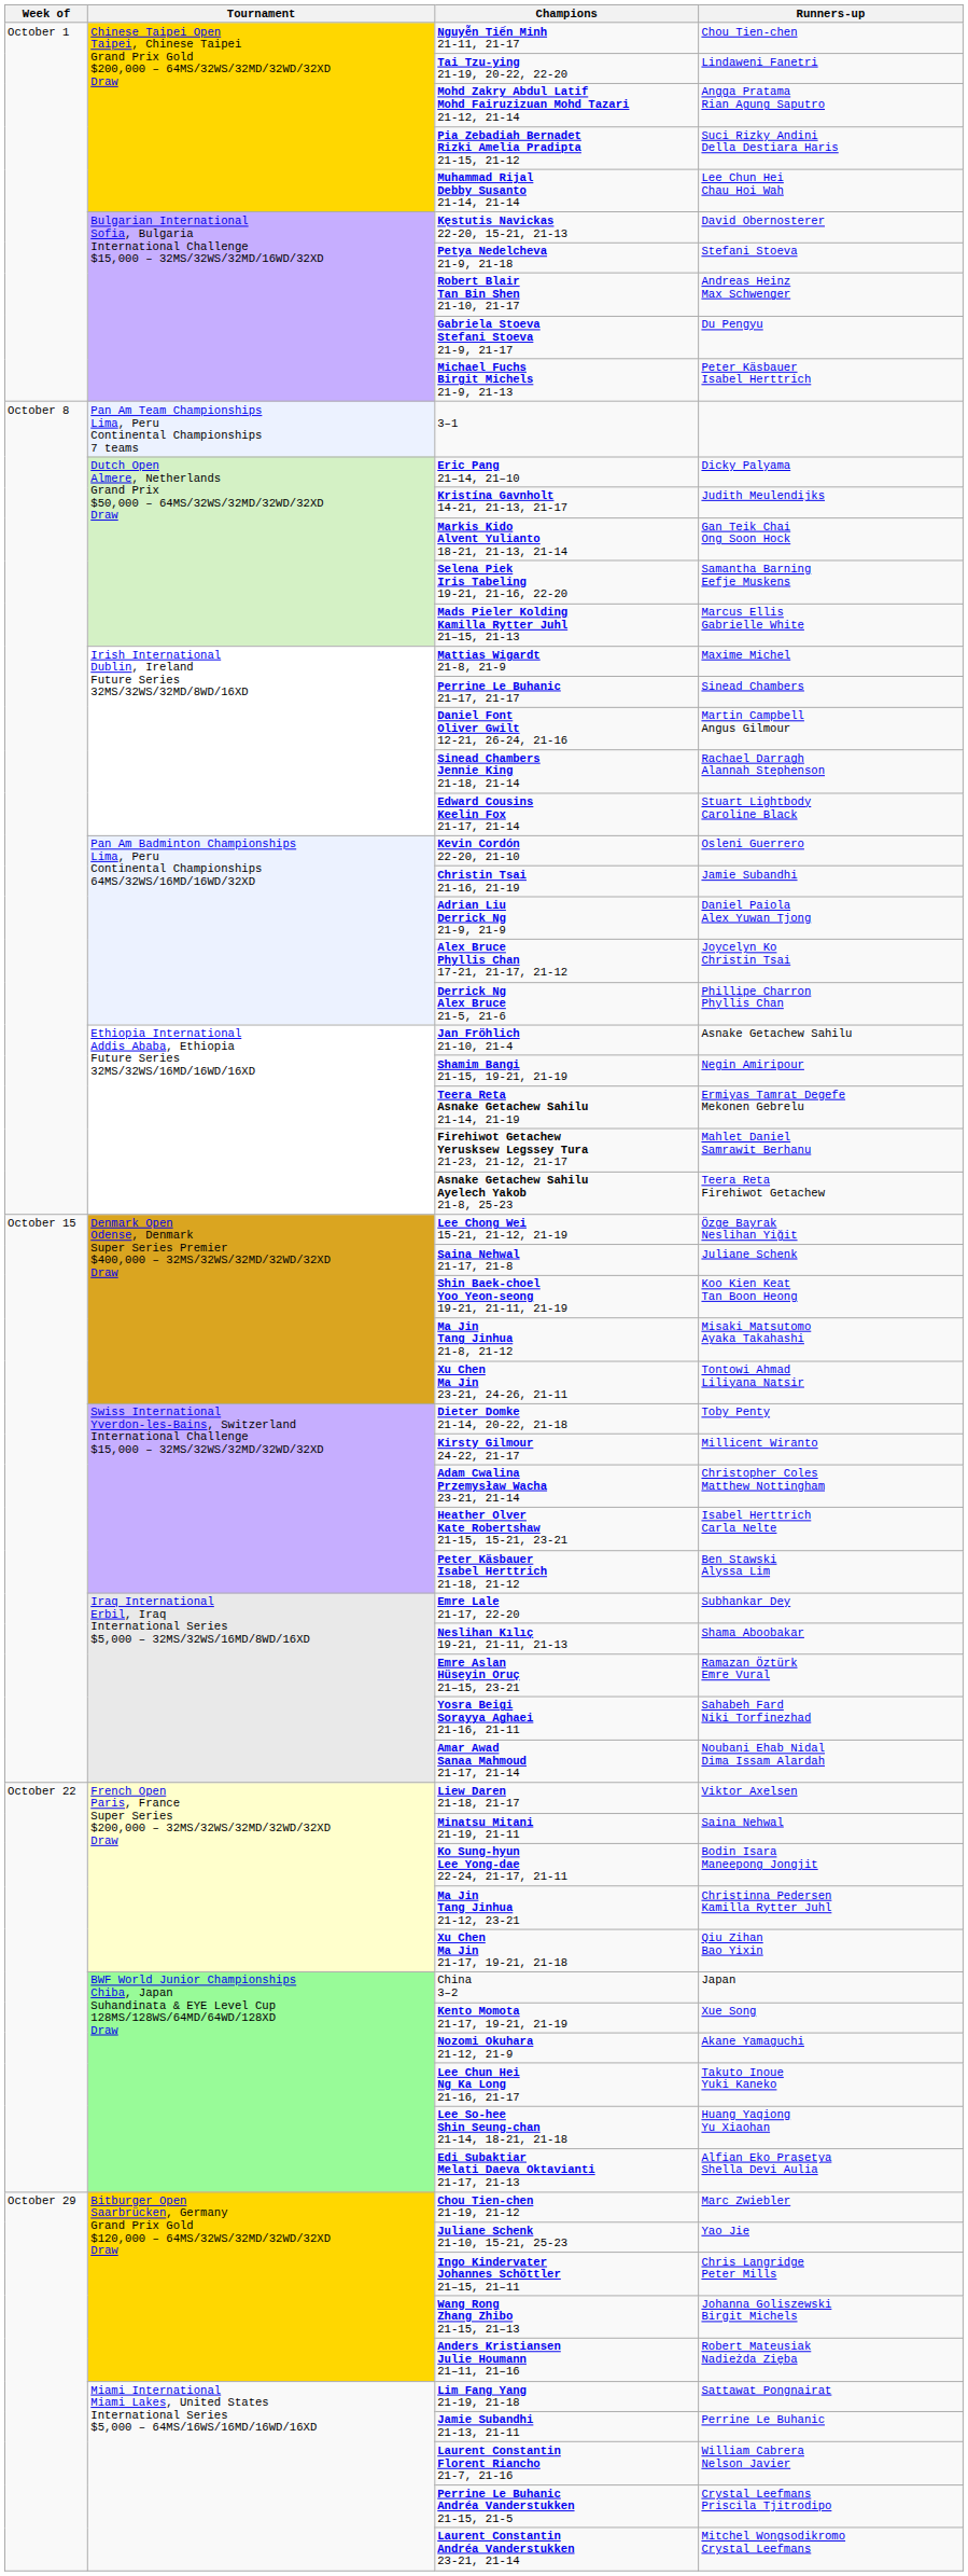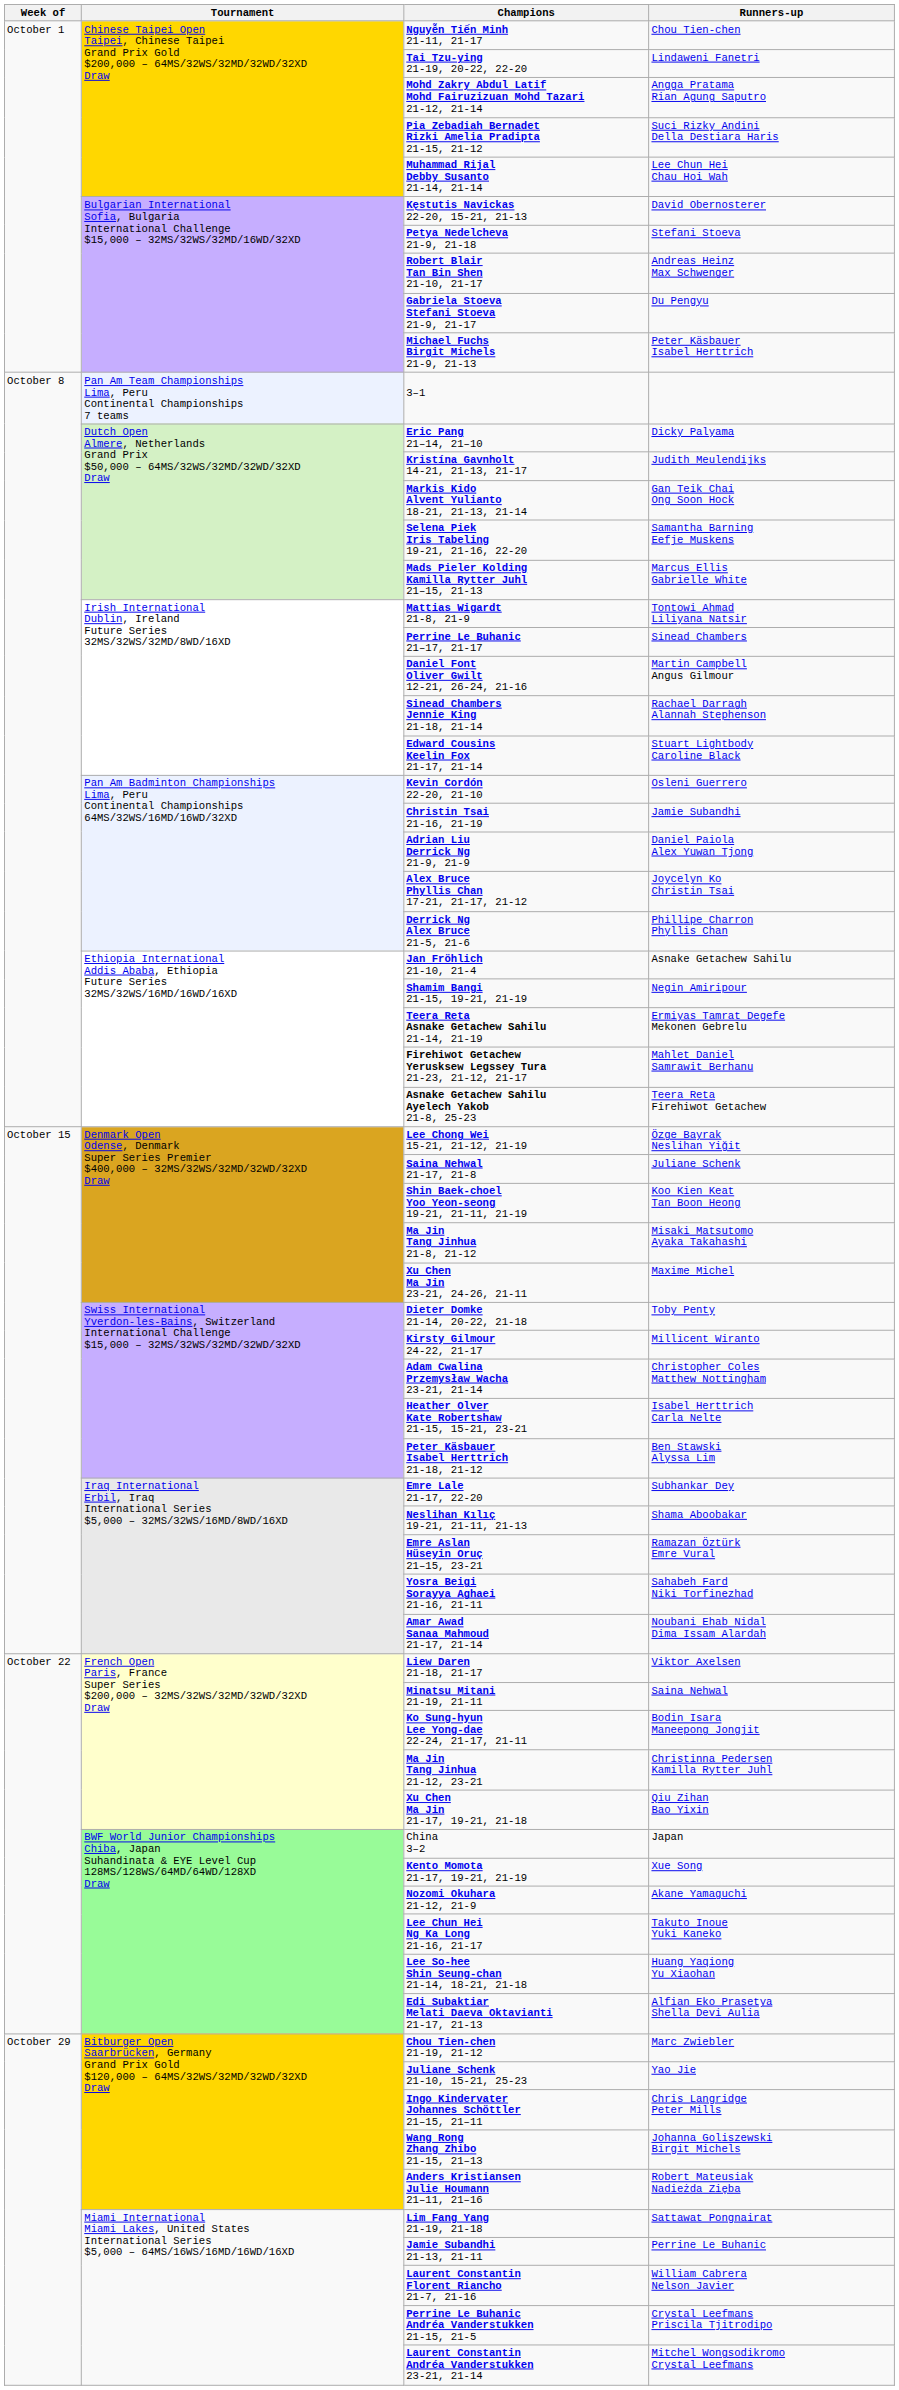 <table class=wikitable style=font-size:85%>
 <tr>
 <th width=75>Week of</th>
 <th width=330>Tournament</th>
 <th width=250>Champions</th>
 <th width=250>Runners-up</th>
 </tr>
 <tr valign=top>
 <td rowspan=10>October 1</td>
 <td style="background:#FFD700;" rowspan="5"><a href='#'>Chinese Taipei Open</a><br><a href='#'>Taipei</a>, Chinese Taipei<br>Grand Prix Gold<br>$200,000 – 64MS/32WS/32MD/32WD/32XD<br><a href='#'>Draw</a></td>
 <td> <strong><a href='#'>Nguyễn Tiến Minh</a></strong><br>21-11, 21-17</td>
 <td> <a href='#'>Chou Tien-chen</a></td>
 </tr>
 <tr valign=top>
 <td> <strong><a href='#'>Tai Tzu-ying</a></strong><br>21-19, 20-22, 22-20</td>
 <td> <a href='#'>Lindaweni Fanetri</a></td>
 </tr>
 <tr valign=top>
 <td> <strong><a href='#'>Mohd Zakry Abdul Latif</a><br> <a href='#'>Mohd Fairuzizuan Mohd Tazari</a></strong><br>21-12, 21-14</td>
 <td> <a href='#'>Angga Pratama</a><br> <a href='#'>Rian Agung Saputro</a></td>
 </tr>
 <tr valign=top>
 <td> <strong><a href='#'>Pia Zebadiah Bernadet</a><br> <a href='#'>Rizki Amelia Pradipta</a></strong><br>21-15, 21-12</td>
 <td> <a href='#'>Suci Rizky Andini</a><br> <a href='#'>Della Destiara Haris</a></td>
 </tr>
 <tr valign=top>
 <td> <strong><a href='#'>Muhammad Rijal</a><br> <a href='#'>Debby Susanto</a></strong><br>21-14, 21-14</td>
 <td> <a href='#'>Lee Chun Hei</a><br> <a href='#'>Chau Hoi Wah</a></td>
 </tr>
 <tr valign=top>
 <td style="background:#C6AEFF;" rowspan="5"><a href='#'>Bulgarian International</a><br><a href='#'>Sofia</a>, Bulgaria<br>International Challenge<br>$15,000 – 32MS/32WS/32MD/16WD/32XD</td>
 <td> <strong><a href='#'>Kęstutis Navickas</a></strong><br>22-20, 15-21, 21-13</td>
 <td> <a href='#'>David Obernosterer</a></td>
 </tr>
 <tr valign=top>
 <td> <strong><a href='#'>Petya Nedelcheva</a></strong><br>21-9, 21-18</td>
 <td> <a href='#'>Stefani Stoeva</a></td>
 </tr>
 <tr valign=top>
 <td> <strong><a href='#'>Robert Blair</a><br> <a href='#'>Tan Bin Shen</a></strong><br>21-10, 21-17</td>
 <td> <a href='#'>Andreas Heinz</a><br> <a href='#'>Max Schwenger</a></td>
 </tr>
 <tr valign=top>
 <td> <strong><a href='#'>Gabriela Stoeva</a><br> <a href='#'>Stefani Stoeva</a></strong><br>21-9, 21-17</td>
 <td> <a href='#'>Du Pengyu</a></td>
 </tr>
 <tr valign=top>
 <td> <strong><a href='#'>Michael Fuchs</a><br> <a href='#'>Birgit Michels</a></strong><br>21-9, 21-13</td>
 <td> <a href='#'>Peter Käsbauer</a><br> <a href='#'>Isabel Herttrich</a></td>
 </tr>
 <tr valign=top>
 <td rowspan=21>October 8</td>
 <td style="background:#ECF2FF;"><a href='#'>Pan Am Team Championships</a><br><a href='#'>Lima</a>, Peru<br>Continental Championships<br>7 teams</td>
 <td><br>3–1</td>
 <td></td>
 </tr>
 <tr valign=top>
 <td style="background:#D4F1C5;" rowspan="5"><a href='#'>Dutch Open</a><br><a href='#'>Almere</a>, Netherlands<br>Grand Prix<br>$50,000 – 64MS/32WS/32MD/32WD/32XD<br><a href='#'>Draw</a></td>
 <td> <strong><a href='#'>Eric Pang</a></strong><br>21–14, 21–10</td>
 <td> <a href='#'>Dicky Palyama</a></td>
 </tr>
 <tr valign=top>
 <td> <strong><a href='#'>Kristína Gavnholt</a></strong><br>14-21, 21-13, 21-17</td>
 <td> <a href='#'>Judith Meulendijks</a></td>
 </tr>
 <tr valign=top>
 <td> <strong><a href='#'>Markis Kido</a><br> <a href='#'>Alvent Yulianto</a></strong><br>18-21, 21-13, 21-14</td>
 <td> <a href='#'>Gan Teik Chai</a><br> <a href='#'>Ong Soon Hock</a></td>
 </tr>
 <tr valign=top>
 <td> <strong><a href='#'>Selena Piek</a><br> <a href='#'>Iris Tabeling</a></strong><br>19-21, 21-16, 22-20</td>
 <td> <a href='#'>Samantha Barning</a><br> <a href='#'>Eefje Muskens</a></td>
 </tr>
 <tr valign=top>
 <td> <strong><a href='#'>Mads Pieler Kolding</a><br> <a href='#'>Kamilla Rytter Juhl</a></strong><br>21–15, 21-13</td>
 <td> <a href='#'>Marcus Ellis</a><br> <a href='#'>Gabrielle White</a></td>
 </tr>
 <tr valign=top>
 <td style="background:#ffffff;" rowspan="5"><a href='#'>Irish International</a><br><a href='#'>Dublin</a>, Ireland<br>Future Series<br>32MS/32WS/32MD/8WD/16XD</td>
 <td> <strong><a href='#'>Mattias Wigardt</a></strong><br>21-8, 21-9</td>
-<td> <a href='#'>Maxime Michel</a></td>
+<td> <a href='#'>Tontowi Ahmad</a><br> <a href='#'>Liliyana Natsir</a></td>
 </tr>
 <tr valign=top>
 <td> <strong><a href='#'>Perrine Le Buhanic</a></strong><br>21–17, 21-17</td>
 <td> <a href='#'>Sinead Chambers</a></td>
 </tr>
 <tr valign=top>
 <td> <strong><a href='#'>Daniel Font</a><br> <a href='#'>Oliver Gwilt</a></strong><br>12-21, 26-24, 21-16</td>
 <td> <a href='#'>Martin Campbell</a><br> Angus Gilmour</td>
 </tr>
 <tr valign=top>
 <td> <strong><a href='#'>Sinead Chambers</a><br> <a href='#'>Jennie King</a></strong><br>21-18, 21-14</td>
 <td> <a href='#'>Rachael Darragh</a><br> <a href='#'>Alannah Stephenson</a></td>
 </tr>
 <tr valign=top>
 <td> <strong><a href='#'>Edward Cousins</a><br> <a href='#'>Keelin Fox</a></strong><br>21-17, 21-14</td>
 <td> <a href='#'>Stuart Lightbody</a><br> <a href='#'>Caroline Black</a></td>
 </tr>
 <tr valign=top>
 <td style="background:#ECF2FF;" rowspan="5"><a href='#'>Pan Am Badminton Championships</a><br><a href='#'>Lima</a>, Peru<br>Continental Championships<br>64MS/32WS/16MD/16WD/32XD</td>
 <td> <strong><a href='#'>Kevin Cordón</a></strong><br>22-20, 21-10</td>
 <td> <a href='#'>Osleni Guerrero</a></td>
 </tr>
 <tr valign=top>
 <td> <strong><a href='#'>Christin Tsai</a></strong><br>21-16, 21-19</td>
 <td> <a href='#'>Jamie Subandhi</a></td>
 </tr>
 <tr valign=top>
 <td> <strong><a href='#'>Adrian Liu</a><br> <a href='#'>Derrick Ng</a></strong><br>21-9, 21-9</td>
 <td> <a href='#'>Daniel Paiola</a><br> <a href='#'>Alex Yuwan Tjong</a></td>
 </tr>
 <tr valign=top>
 <td> <strong><a href='#'>Alex Bruce</a><br> <a href='#'>Phyllis Chan</a></strong><br>17-21, 21-17, 21-12</td>
 <td> <a href='#'>Joycelyn Ko</a><br> <a href='#'>Christin Tsai</a></td>
 </tr>
 <tr valign=top>
 <td> <strong><a href='#'>Derrick Ng</a><br> <a href='#'>Alex Bruce</a></strong><br>21-5, 21-6</td>
 <td> <a href='#'>Phillipe Charron</a><br> <a href='#'>Phyllis Chan</a></td>
 </tr>
 <tr valign=top>
 <td style="background:#ffffff;" rowspan="5"><a href='#'>Ethiopia International</a><br><a href='#'>Addis Ababa</a>, Ethiopia<br>Future Series<br>32MS/32WS/16MD/16WD/16XD</td>
 <td> <strong><a href='#'>Jan Fröhlich</a></strong><br>21-10, 21-4</td>
 <td> Asnake Getachew Sahilu</td>
 </tr>
 <tr valign=top>
 <td> <strong><a href='#'>Shamim Bangi</a></strong><br>21-15, 19-21, 21-19</td>
 <td> <a href='#'>Negin Amiripour</a></td>
 </tr>
 <tr valign=top>
 <td> <strong><a href='#'>Teera Reta</a><br> Asnake Getachew Sahilu</strong><br>21-14, 21-19</td>
 <td> <a href='#'>Ermiyas Tamrat Degefe</a><br> Mekonen Gebrelu</td>
 </tr>
 <tr valign=top>
 <td> <strong>Firehiwot Getachew<br> Yerusksew Legssey Tura</strong><br>21-23, 21-12, 21-17</td>
 <td> <a href='#'>Mahlet Daniel</a><br> <a href='#'>Samrawit Berhanu</a></td>
 </tr>
 <tr valign=top>
 <td> <strong>Asnake Getachew Sahilu<br> Ayelech Yakob</strong><br>21-8, 25-23</td>
 <td> <a href='#'>Teera Reta</a><br> Firehiwot Getachew</td>
 </tr>
 <tr valign=top>
 <td rowspan=15>October 15</td>
 <td style="background:#DAA520;" rowspan="5"><a href='#'>Denmark Open</a><br><a href='#'>Odense</a>, Denmark<br>Super Series Premier<br>$400,000 – 32MS/32WS/32MD/32WD/32XD<br><a href='#'>Draw</a></td>
 <td> <strong><a href='#'>Lee Chong Wei</a></strong><br>15-21, 21-12, 21-19</td>
 <td> <a href='#'>Özge Bayrak</a><br> <a href='#'>Neslihan Yiğit</a></td>
 </tr>
 <tr valign=top>
 <td> <strong><a href='#'>Saina Nehwal</a></strong><br>21-17, 21-8</td>
 <td> <a href='#'>Juliane Schenk</a></td>
 </tr>
 <tr valign=top>
 <td> <strong><a href='#'>Shin Baek-choel</a><br> <a href='#'>Yoo Yeon-seong</a></strong><br>19-21, 21-11, 21-19</td>
 <td> <a href='#'>Koo Kien Keat</a><br> <a href='#'>Tan Boon Heong</a></td>
 </tr>
 <tr valign=top>
 <td> <strong><a href='#'>Ma Jin</a><br> <a href='#'>Tang Jinhua</a></strong><br>21-8, 21-12</td>
 <td> <a href='#'>Misaki Matsutomo</a><br> <a href='#'>Ayaka Takahashi</a></td>
 </tr>
 <tr valign=top>
 <td> <strong><a href='#'>Xu Chen</a><br> <a href='#'>Ma Jin</a></strong><br>23-21, 24-26, 21-11</td>
-<td> <a href='#'>Tontowi Ahmad</a><br> <a href='#'>Liliyana Natsir</a></td>
+<td> <a href='#'>Maxime Michel</a></td>
 </tr>
 <tr valign=top>
 <td style="background:#C6AEFF;" rowspan="5"><a href='#'>Swiss International</a><br><a href='#'>Yverdon-les-Bains</a>, Switzerland<br>International Challenge<br>$15,000 – 32MS/32WS/32MD/32WD/32XD</td>
 <td> <strong><a href='#'>Dieter Domke</a></strong><br>21-14, 20-22, 21-18</td>
 <td> <a href='#'>Toby Penty</a></td>
 </tr>
 <tr valign=top>
 <td> <strong><a href='#'>Kirsty Gilmour</a></strong><br>24-22, 21-17</td>
 <td> <a href='#'>Millicent Wiranto</a></td>
 </tr>
 <tr valign=top>
 <td> <strong><a href='#'>Adam Cwalina</a><br> <a href='#'>Przemysław Wacha</a></strong><br>23-21, 21-14</td>
 <td> <a href='#'>Christopher Coles</a><br> <a href='#'>Matthew Nottingham</a></td>
 </tr>
 <tr valign=top>
 <td> <strong><a href='#'>Heather Olver</a><br> <a href='#'>Kate Robertshaw</a></strong><br>21-15, 15-21, 23-21</td>
 <td> <a href='#'>Isabel Herttrich</a><br> <a href='#'>Carla Nelte</a></td>
 </tr>
 <tr valign=top>
 <td> <strong><a href='#'>Peter Käsbauer</a><br> <a href='#'>Isabel Herttrich</a></strong><br>21-18, 21-12</td>
 <td> <a href='#'>Ben Stawski</a><br> <a href='#'>Alyssa Lim</a></td>
 </tr>
 <tr valign=top>
 <td style="background:#E9E9E9;" rowspan="5"><a href='#'>Iraq International</a><br><a href='#'>Erbil</a>, Iraq<br>International Series<br>$5,000 – 32MS/32WS/16MD/8WD/16XD</td>
 <td> <strong><a href='#'>Emre Lale</a></strong><br>21-17, 22-20</td>
 <td> <a href='#'>Subhankar Dey</a></td>
 </tr>
 <tr valign=top>
 <td> <strong><a href='#'>Neslihan Kılıç</a></strong><br>19-21, 21-11, 21-13</td>
 <td> <a href='#'>Shama Aboobakar</a></td>
 </tr>
 <tr valign=top>
 <td> <strong><a href='#'>Emre Aslan</a></strong><br> <strong><a href='#'>Hüseyin Oruç</a></strong><br>21–15, 23-21</td>
 <td> <a href='#'>Ramazan Öztürk</a><br> <a href='#'>Emre Vural</a></td>
 </tr>
 <tr valign=top>
 <td> <strong><a href='#'>Yosra Beigi</a></strong><br> <strong><a href='#'>Sorayya Aghaei</a></strong><br>21-16, 21-11</td>
 <td> <a href='#'>Sahabeh Fard</a><br> <a href='#'>Niki Torfinezhad</a></td>
 </tr>
 <tr valign=top>
 <td> <strong><a href='#'>Amar Awad</a></strong><br> <strong><a href='#'>Sanaa Mahmoud</a></strong><br>21-17, 21-14</td>
 <td> <a href='#'>Noubani Ehab Nidal</a><br> <a href='#'>Dima Issam Alardah</a></td>
 </tr>
 <tr valign=top>
 <td rowspan=11>October 22</td>
 <td style="background:#ffffcc;" rowspan="5"><a href='#'>French Open</a><br><a href='#'>Paris</a>, France<br>Super Series<br>$200,000 – 32MS/32WS/32MD/32WD/32XD<br><a href='#'>Draw</a></td>
 <td> <strong><a href='#'>Liew Daren</a></strong><br>21-18, 21-17</td>
 <td> <a href='#'>Viktor Axelsen</a></td>
 </tr>
 <tr valign=top>
 <td> <strong><a href='#'>Minatsu Mitani</a></strong><br>21-19, 21-11</td>
 <td> <a href='#'>Saina Nehwal</a></td>
 </tr>
 <tr valign=top>
 <td> <strong><a href='#'>Ko Sung-hyun</a><br> <a href='#'>Lee Yong-dae</a></strong><br>22-24, 21-17, 21-11</td>
 <td> <a href='#'>Bodin Isara</a><br> <a href='#'>Maneepong Jongjit</a></td>
 </tr>
 <tr valign=top>
 <td> <strong><a href='#'>Ma Jin</a><br> <a href='#'>Tang Jinhua</a></strong><br>21-12, 23-21</td>
 <td> <a href='#'>Christinna Pedersen</a><br> <a href='#'>Kamilla Rytter Juhl</a></td>
 </tr>
 <tr valign=top>
 <td> <strong><a href='#'>Xu Chen</a><br> <a href='#'>Ma Jin</a></strong><br>21-17, 19-21, 21-18</td>
 <td> <a href='#'>Qiu Zihan</a><br> <a href='#'>Bao Yixin</a></td>
 </tr>
 <tr valign=top>
 <td style="background:#98FB98;" rowspan="6"><a href='#'>BWF World Junior Championships</a><br><a href='#'>Chiba</a>, Japan<br>Suhandinata & EYE Level Cup<br> 128MS/128WS/64MD/64WD/128XD <br><a href='#'>Draw</a></td>
 <td> China<br>3–2</td>
 <td> Japan</td>
 </tr>
 <tr valign=top>
 <td> <strong><a href='#'>Kento Momota</a></strong><br>21-17, 19-21, 21-19</td>
 <td> <a href='#'>Xue Song</a></td>
 </tr>
 <tr valign=top>
 <td> <strong><a href='#'>Nozomi Okuhara</a></strong><br>21-12, 21-9</td>
 <td> <a href='#'>Akane Yamaguchi</a></td>
 </tr>
 <tr valign=top>
 <td> <strong><a href='#'>Lee Chun Hei</a><br> <a href='#'>Ng Ka Long</a></strong><br>21-16, 21-17</td>
 <td> <a href='#'>Takuto Inoue</a><br> <a href='#'>Yuki Kaneko</a></td>
 </tr>
 <tr valign=top>
 <td> <strong><a href='#'>Lee So-hee</a><br> <a href='#'>Shin Seung-chan</a></strong><br>21-14, 18-21, 21-18</td>
 <td> <a href='#'>Huang Yaqiong</a><br> <a href='#'>Yu Xiaohan</a></td>
 </tr>
 <tr valign=top>
 <td> <strong><a href='#'>Edi Subaktiar</a><br> <a href='#'>Melati Daeva Oktavianti</a></strong><br>21-17, 21-13</td>
 <td> <a href='#'>Alfian Eko Prasetya</a><br> <a href='#'>Shella Devi Aulia</a></td>
 </tr>
 <tr valign=top>
 <td rowspan=10>October 29</td>
 <td style="background:#FFD700;" rowspan="5"><a href='#'>Bitburger Open</a><br><a href='#'>Saarbrücken</a>, Germany<br>Grand Prix Gold<br>$120,000 – 64MS/32WS/32MD/32WD/32XD<br><a href='#'>Draw</a></td>
 <td> <strong><a href='#'>Chou Tien-chen</a></strong><br>21-19, 21-12</td>
 <td> <a href='#'>Marc Zwiebler</a></td>
 </tr>
 <tr valign=top>
 <td> <strong><a href='#'>Juliane Schenk</a></strong><br>21-10, 15-21, 25-23</td>
 <td> <a href='#'>Yao Jie</a></td>
 </tr>
 <tr valign=top>
 <td> <strong><a href='#'>Ingo Kindervater</a> <br> <a href='#'>Johannes Schöttler</a></strong><br>21–15, 21–11</td>
 <td> <a href='#'>Chris Langridge</a><br> <a href='#'>Peter Mills</a></td>
 </tr>
 <tr valign=top>
 <td> <strong><a href='#'>Wang Rong</a><br> <a href='#'>Zhang Zhibo</a></strong><br>21-15, 21–13</td>
 <td> <a href='#'>Johanna Goliszewski</a><br> <a href='#'>Birgit Michels</a></td>
 </tr>
 <tr valign=top>
 <td> <strong><a href='#'>Anders Kristiansen</a><br> <a href='#'>Julie Houmann</a></strong><br>21–11, 21–16</td>
 <td> <a href='#'>Robert Mateusiak</a><br> <a href='#'>Nadieżda Zięba</a></td>
 </tr>
 <tr valign=top>
 <td style="background::#E9E9E9;" rowspan="5"><a href='#'>Miami International</a><br><a href='#'>Miami Lakes</a>, United States<br>International Series<br>$5,000 – 64MS/16WS/16MD/16WD/16XD</td>
 <td> <strong><a href='#'>Lim Fang Yang</a></strong><br>21-19, 21-18</td>
 <td> <a href='#'>Sattawat Pongnairat</a></td>
 </tr>
 <tr valign=top>
 <td> <strong><a href='#'>Jamie Subandhi</a></strong><br>21-13, 21-11</td>
 <td> <a href='#'>Perrine Le Buhanic</a></td>
 </tr>
 <tr valign=top>
 <td> <strong><a href='#'>Laurent Constantin</a><br> <a href='#'>Florent Riancho</a></strong><br>21-7, 21-16</td>
 <td> <a href='#'>William Cabrera</a><br> <a href='#'>Nelson Javier</a></td>
 </tr>
 <tr valign=top>
 <td> <strong><a href='#'>Perrine Le Buhanic</a><br> <a href='#'>Andréa Vanderstukken</a></strong><br>21-15, 21-5</td>
 <td> <a href='#'>Crystal Leefmans</a><br> <a href='#'>Priscila Tjitrodipo</a></td>
 </tr>
 <tr valign=top>
 <td> <strong><a href='#'>Laurent Constantin</a><br> <a href='#'>Andréa Vanderstukken</a></strong><br>23-21, 21-14</td>
 <td> <a href='#'>Mitchel Wongsodikromo</a><br> <a href='#'>Crystal Leefmans</a></td>
 </tr>
 </table>
